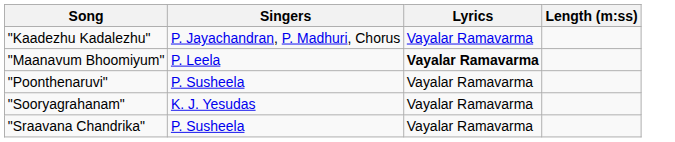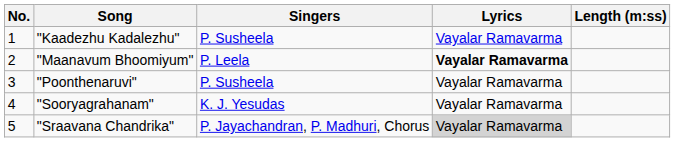 <table class="wikitable" style="font-size:95%;">
 <tr>
+<th>No.</th>
 <th>Song</th>
 <th>Singers</th>
 <th>Lyrics</th>
 <th>Length (m:ss)</th>
 </tr>
 <tr>
+<td>1</td>
 <td>"Kaadezhu Kadalezhu"</td>
-<td><a href='#'>P. Jayachandran</a>, <a href='#'>P. Madhuri</a>, Chorus</td>
+<td><a href='#'>P. Susheela</a></td>
 <td><a href='#'>Vayalar Ramavarma</a></td>
 <td></td>
 </tr>
 <tr>
+<td>2</td>
 <td>"Maanavum Bhoomiyum"</td>
 <td><a href='#'>P. Leela</a></td>
 <td><strong>Vayalar Ramavarma</strong></td>
 <td></td>
 </tr>
 <tr>
+<td>3</td>
 <td>"Poonthenaruvi"</td>
 <td><a href='#'>P. Susheela</a></td>
 <td>Vayalar Ramavarma</td>
 <td></td>
 </tr>
 <tr>
+<td>4</td>
 <td>"Sooryagrahanam"</td>
 <td><a href='#'>K. J. Yesudas</a></td>
 <td>Vayalar Ramavarma</td>
 <td></td>
 </tr>
 <tr>
+<td>5</td>
 <td>"Sraavana Chandrika"</td>
-<td><a href='#'>P. Susheela</a></td>
-<td>Vayalar Ramavarma</td>
+<td><a href='#'>P. Jayachandran</a>, <a href='#'>P. Madhuri</a>, Chorus</td>
+<td style="background: lightgrey;">Vayalar Ramavarma</td>
 <td></td>
 </tr>
 </table>
